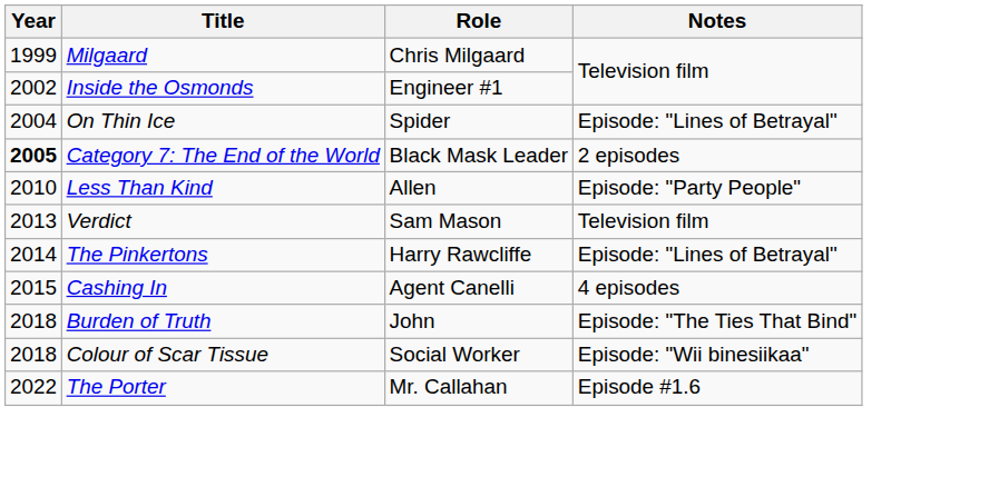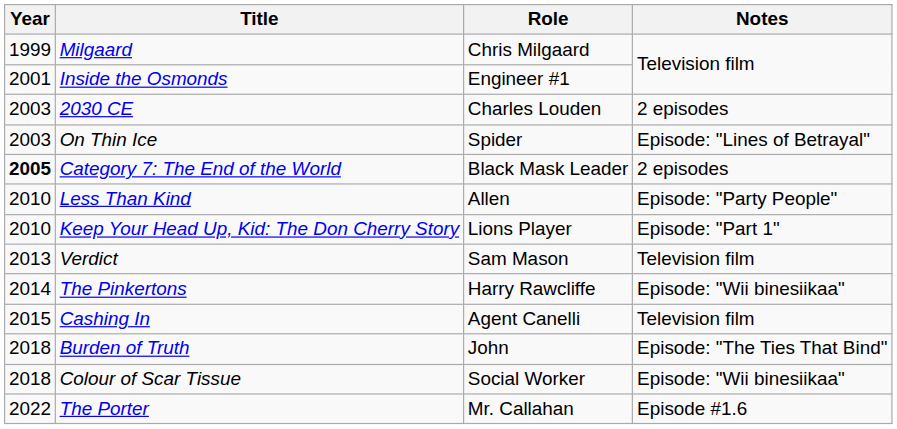 <table class="wikitable sortable">
 <tr>
 <th>Year</th>
 <th>Title</th>
 <th>Role</th>
 <th class="unsortable">Notes</th>
 </tr>
 <tr>
 <td>1999</td>
 <td><em><a href='#'>Milgaard</a></em></td>
 <td>Chris Milgaard</td>
 <td rowspan="2">Television film</td>
 </tr>
 <tr>
-<td>2002</td>
+<td>2001</td>
 <td><em><a href='#'>Inside the Osmonds</a></em></td>
 <td>Engineer #1</td>
 </tr>
 <tr>
-<td>2004</td>
+<td>2003</td>
+<td><em><a href='#'>2030 CE</a></em></td>
+<td>Charles Louden</td>
+<td>2 episodes</td>
+</tr>
+<tr>
+<td>2003</td>
 <td><em>On Thin Ice</em></td>
 <td>Spider</td>
 <td>Episode: "Lines of Betrayal"</td>
 </tr>
 <tr>
 <td><strong>2005</strong></td>
 <td><em><a href='#'>Category 7: The End of the World</a></em></td>
 <td>Black Mask Leader</td>
 <td>2 episodes</td>
 </tr>
 <tr>
 <td>2010</td>
 <td><em><a href='#'>Less Than Kind</a></em></td>
 <td>Allen</td>
 <td>Episode: "Party People"</td>
 </tr>
 <tr>
+<td>2010</td>
+<td><em><a href='#'>Keep Your Head Up, Kid: The Don Cherry Story</a></em></td>
+<td>Lions Player</td>
+<td>Episode: "Part 1"</td>
+</tr>
+<tr>
 <td>2013</td>
 <td><em>Verdict</em></td>
 <td>Sam Mason</td>
 <td>Television film</td>
 </tr>
 <tr>
 <td>2014</td>
 <td data-sort-value="Pinkertons, The"><em><a href='#'>The Pinkertons</a></em></td>
 <td>Harry Rawcliffe</td>
-<td>Episode: "Lines of Betrayal"</td>
+<td>Episode: "Wii binesiikaa"</td>
 </tr>
 <tr>
 <td>2015</td>
 <td><em><a href='#'>Cashing In</a></em></td>
 <td>Agent Canelli</td>
-<td>4 episodes</td>
+<td>Television film</td>
 </tr>
 <tr>
 <td>2018</td>
 <td><a href='#'><em>Burden of Truth</em></a></td>
 <td>John</td>
 <td>Episode: "The Ties That Bind"</td>
 </tr>
 <tr>
 <td>2018</td>
 <td><em>Colour of Scar Tissue</em></td>
 <td>Social Worker</td>
 <td>Episode: "Wii binesiikaa"</td>
 </tr>
 <tr>
 <td>2022</td>
 <td data-sort-value="Porter, The"><a href='#'><em>The Porter</em></a></td>
 <td>Mr. Callahan</td>
 <td>Episode #1.6</td>
 </tr>
 </table>
